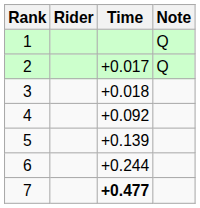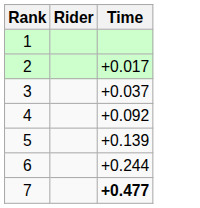 <table class="wikitable" style="font-size:95%" style="text-align:center; width:35em;">
 <tr>
 <th>Rank</th>
 <th>Rider</th>
 <th>Time</th>
-<th>Note</th>
 </tr>
 <tr bgcolor=ccffcc>
 <td align=center>1</td>
 <td align=left></td>
 <td></td>
-<td>Q</td>
 </tr>
 <tr bgcolor=ccffcc>
 <td align=center>2</td>
 <td align=left></td>
 <td>+0.017</td>
-<td>Q</td>
 </tr>
 <tr>
 <td align=center>3</td>
 <td align=left></td>
-<td>+0.018</td>
-<td></td>
+<td>+0.037</td>
 </tr>
 <tr>
 <td align=center>4</td>
 <td align=left></td>
 <td>+0.092</td>
-<td></td>
 </tr>
 <tr>
 <td align=center>5</td>
 <td align=left></td>
 <td>+0.139</td>
-<td></td>
 </tr>
 <tr>
 <td align=center>6</td>
 <td align=left></td>
 <td>+0.244</td>
-<td></td>
 </tr>
 <tr>
 <td align=center>7</td>
 <td align=left></td>
 <td><strong>+0.477</strong></td>
-<td></td>
 </tr>
 </table>
